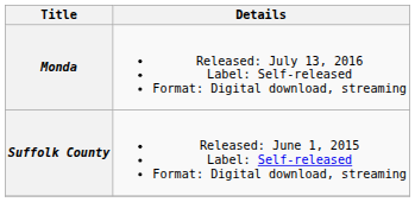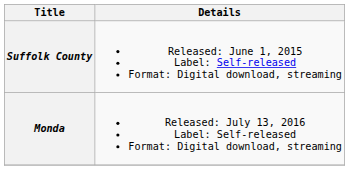 <table class="wikitable plainrowheaders" style="text-align:center;">
 <tr>
 <th scope="col">Title</th>
 <th scope="col">Details</th>
 </tr>
 <tr>
+<th scope="row"><em>Suffolk County</em></th>
+<td><br><ul><li>Released: June 1, 2015</li><li>Label: <a href='#'>Self-released</a></li><li>Format: Digital download, streaming</li></ul></td>
+</tr>
+<tr>
 <th scope="row"><em>Monda</em></th>
 <td><br><ul><li>Released: July 13, 2016</li><li>Label: Self-released</li><li>Format: Digital download, streaming</li></ul></td>
 </tr>
 <tr>
-<th scope="row"><em>Suffolk County</em></th>
-<td><br><ul><li>Released: June 1, 2015</li><li>Label: <a href='#'>Self-released</a></li><li>Format: Digital download, streaming</li></ul></td>
-</tr>
-<tr>
 </tr>
 </table>
